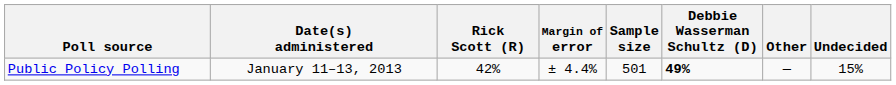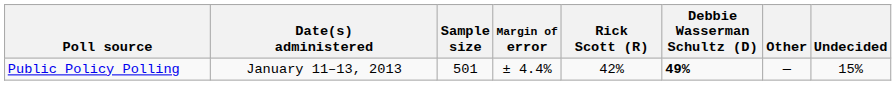 <table class="wikitable">
 <tr valign= bottom>
 <th style="width:190px;">Poll source</th>
 <th style="width:210px;">Date(s)<br>administered</th>
+<th class=small>Sample<br>size</th>
+<th><small>Margin of</small><br>error</th>
 <th style="width:90px;">Rick<br>Scott (R)</th>
-<th><small>Margin of</small><br>error</th>
-<th class=small>Sample<br>size</th>
 <th style="width:90px;">Debbie<br>Wasserman Schultz (D)</th>
 <th>Other</th>
 <th>Undecided</th>
 </tr>
 <tr>
 <td><a href='#'>Public Policy Polling</a></td>
 <td align=center>January 11–13, 2013</td>
+<td align=center>501</td>
+<td align=center>± 4.4%</td>
 <td align=center>42%</td>
-<td align=center>± 4.4%</td>
-<td align=center>501</td>
 <td><strong>49%</strong></td>
 <td align=center>—</td>
 <td align=center>15%</td>
 </tr>
 </table>
